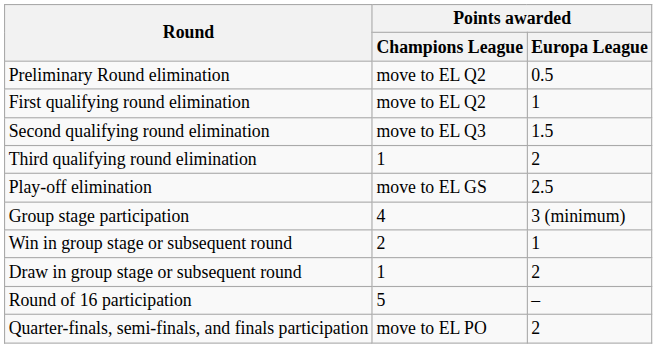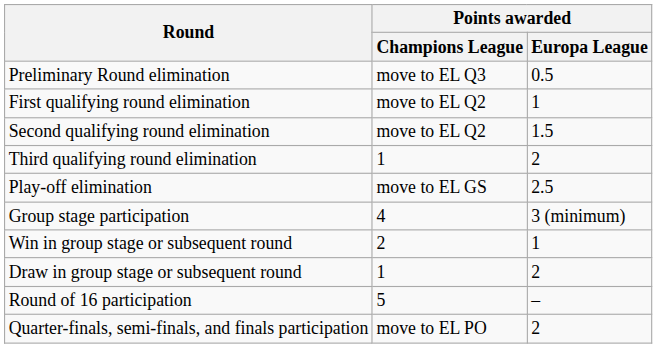 <table class="wikitable">
 <tr>
 <th rowspan="2">Round</th>
 <th colspan="2">Points awarded</th>
 </tr>
 <tr>
 <th>Champions League</th>
 <th>Europa League</th>
 </tr>
 <tr>
 <td>Preliminary Round elimination</td>
-<td>move to EL Q2</td>
+<td>move to EL Q3</td>
 <td>0.5</td>
 </tr>
 <tr>
 <td>First qualifying round elimination</td>
 <td>move to EL Q2</td>
 <td>1</td>
 </tr>
 <tr>
 <td>Second qualifying round elimination</td>
-<td>move to EL Q3</td>
+<td>move to EL Q2</td>
 <td>1.5</td>
 </tr>
 <tr>
 <td>Third qualifying round elimination</td>
 <td>1</td>
 <td>2</td>
 </tr>
 <tr>
 <td>Play-off elimination</td>
 <td>move to EL GS</td>
 <td>2.5</td>
 </tr>
 <tr>
 <td>Group stage participation</td>
 <td>4</td>
 <td>3 (minimum)</td>
 </tr>
 <tr>
 <td>Win in group stage or subsequent round</td>
 <td>2</td>
 <td>1</td>
 </tr>
 <tr>
 <td>Draw in group stage or subsequent round</td>
 <td>1</td>
 <td>2</td>
 </tr>
 <tr>
 <td>Round of 16 participation</td>
 <td>5</td>
 <td>–</td>
 </tr>
 <tr>
 <td>Quarter-finals, semi-finals, and finals participation</td>
 <td>move to EL PO</td>
 <td>2</td>
 </tr>
 </table>
